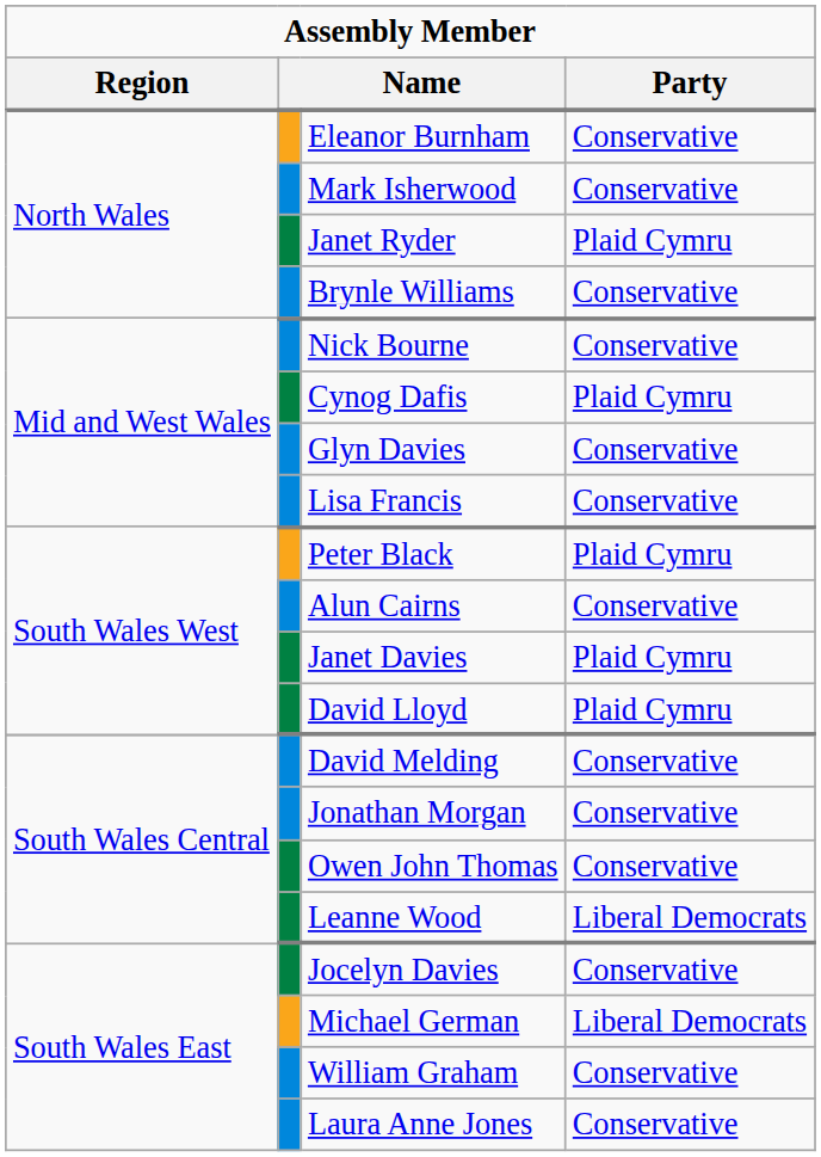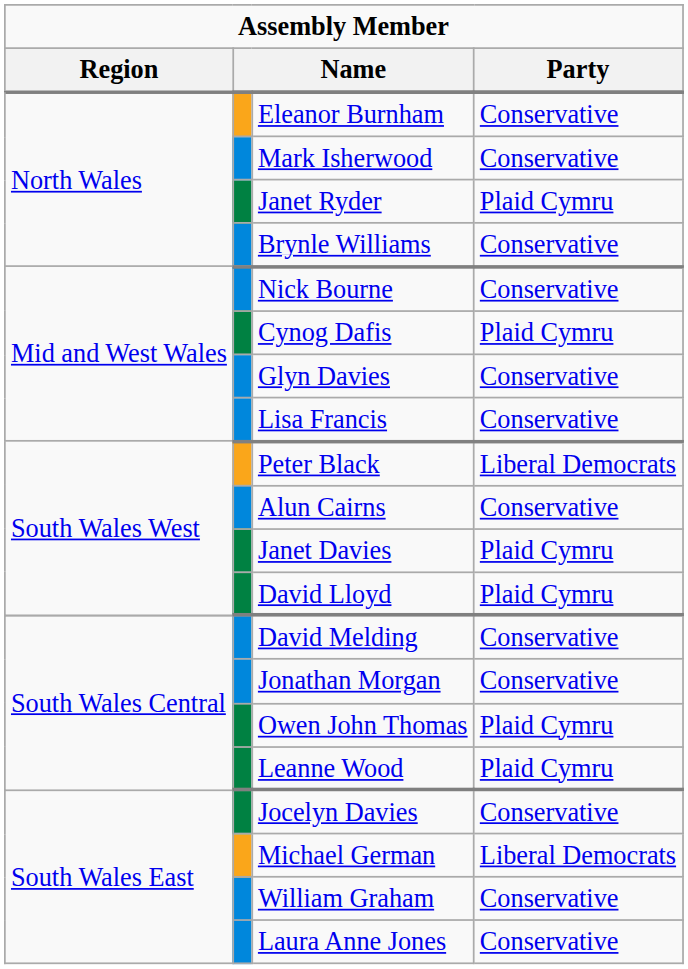 <table class="wikitable" style="font-size: 95%;">
 <tr>
 <td colspan=6 style="text-align: center;"><strong>Assembly Member</strong></td>
 </tr>
 <tr style="border-bottom: 2px solid gray;">
 <th>Region</th>
 <th colspan="2">Name</th>
 <th>Party</th>
 </tr>
 <tr style="border-bottom: 2px solid gray;">
 <td rowspan="5"><a href='#'>North Wales</a></td>
 </tr>
 <tr>
 <td bgcolor="#FAA61A"> </td>
 <td><a href='#'>Eleanor Burnham</a></td>
 <td><a href='#'>Conservative</a></td>
 </tr>
 <tr>
 <td bgcolor="#0087DC"> </td>
 <td><a href='#'>Mark Isherwood</a></td>
 <td><a href='#'>Conservative</a></td>
 </tr>
 <tr>
 <td bgcolor="#008142"> </td>
 <td><a href='#'>Janet Ryder</a></td>
 <td><a href='#'>Plaid Cymru</a></td>
 </tr>
 <tr>
 <td bgcolor="#0087DC"> </td>
 <td><a href='#'>Brynle Williams</a></td>
 <td><a href='#'>Conservative</a></td>
 </tr>
 <tr style="border-bottom: 2px solid gray;">
 <td rowspan="5"><a href='#'>Mid and West Wales</a></td>
 </tr>
 <tr>
 <td bgcolor="#0087DC"> </td>
 <td><a href='#'>Nick Bourne</a></td>
 <td><a href='#'>Conservative</a></td>
 </tr>
 <tr>
 <td bgcolor="#008142"> </td>
 <td><a href='#'>Cynog Dafis</a></td>
 <td><a href='#'>Plaid Cymru</a></td>
 </tr>
 <tr>
 <td bgcolor="#0087DC"> </td>
 <td><a href='#'>Glyn Davies</a></td>
 <td><a href='#'>Conservative</a></td>
 </tr>
 <tr>
 <td bgcolor="#0087DC"> </td>
 <td><a href='#'>Lisa Francis</a></td>
 <td><a href='#'>Conservative</a></td>
 </tr>
 <tr style="border-bottom: 2px solid gray;">
 <td rowspan="5"><a href='#'>South Wales West</a></td>
 </tr>
 <tr>
 <td bgcolor="#FAA61A"> </td>
 <td><a href='#'>Peter Black</a></td>
-<td><a href='#'>Plaid Cymru</a></td>
+<td><a href='#'>Liberal Democrats</a></td>
 </tr>
 <tr>
 <td bgcolor="#0087DC"> </td>
 <td><a href='#'>Alun Cairns</a></td>
 <td><a href='#'>Conservative</a></td>
 </tr>
 <tr>
 <td bgcolor="#008142"> </td>
 <td><a href='#'>Janet Davies</a></td>
 <td><a href='#'>Plaid Cymru</a></td>
 </tr>
 <tr>
 <td bgcolor="#008142"> </td>
 <td><a href='#'>David Lloyd</a></td>
 <td><a href='#'>Plaid Cymru</a></td>
 </tr>
 <tr>
 </tr>
 <tr style="border-bottom: 2px solid gray;">
 <td rowspan="5"><a href='#'>South Wales Central</a></td>
 </tr>
 <tr>
 <td bgcolor="#0087DC"> </td>
 <td><a href='#'>David Melding</a></td>
 <td><a href='#'>Conservative</a></td>
 </tr>
 <tr>
 <td bgcolor="#0087DC"> </td>
 <td><a href='#'>Jonathan Morgan</a></td>
 <td><a href='#'>Conservative</a></td>
 </tr>
 <tr>
 <td bgcolor="#008142"> </td>
 <td><a href='#'>Owen John Thomas</a></td>
-<td><a href='#'>Conservative</a></td>
+<td><a href='#'>Plaid Cymru</a></td>
 </tr>
 <tr>
 <td bgcolor="#008142"> </td>
 <td><a href='#'>Leanne Wood</a></td>
-<td><a href='#'>Liberal Democrats</a></td>
+<td><a href='#'>Plaid Cymru</a></td>
 </tr>
 <tr style="border-bottom: 2px solid gray;">
 <td rowspan="5"><a href='#'>South Wales East</a></td>
 </tr>
 <tr>
 <td bgcolor="#008142"> </td>
 <td><a href='#'>Jocelyn Davies</a></td>
 <td><a href='#'>Conservative</a></td>
 </tr>
 <tr>
 <td bgcolor="#FAA61A"> </td>
 <td><a href='#'>Michael German</a></td>
 <td><a href='#'>Liberal Democrats</a></td>
 </tr>
 <tr>
 <td bgcolor="#0087DC"> </td>
 <td><a href='#'>William Graham</a></td>
 <td><a href='#'>Conservative</a></td>
 </tr>
 <tr>
 <td bgcolor="#0087DC"> </td>
 <td><a href='#'>Laura Anne Jones</a></td>
 <td><a href='#'>Conservative</a></td>
 </tr>
 </table>
